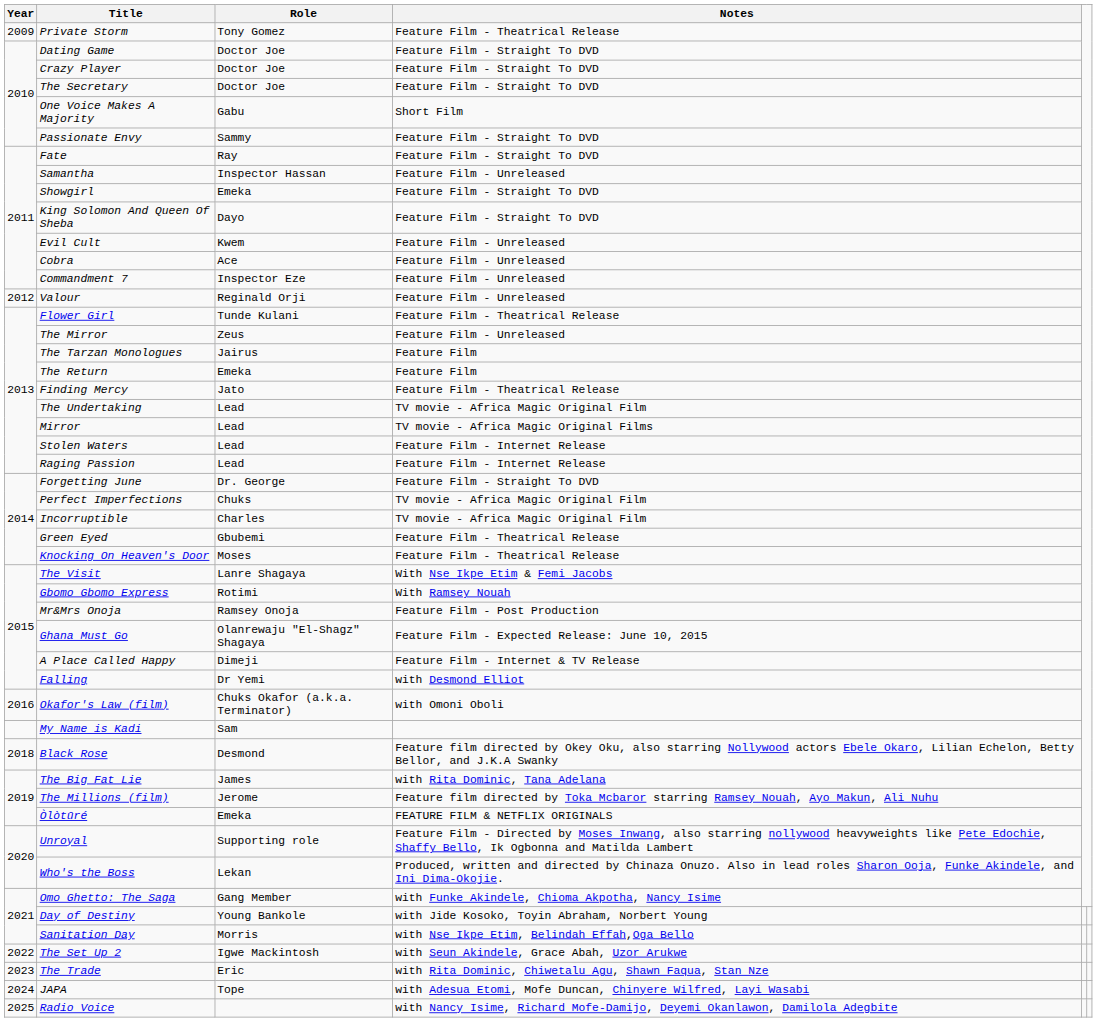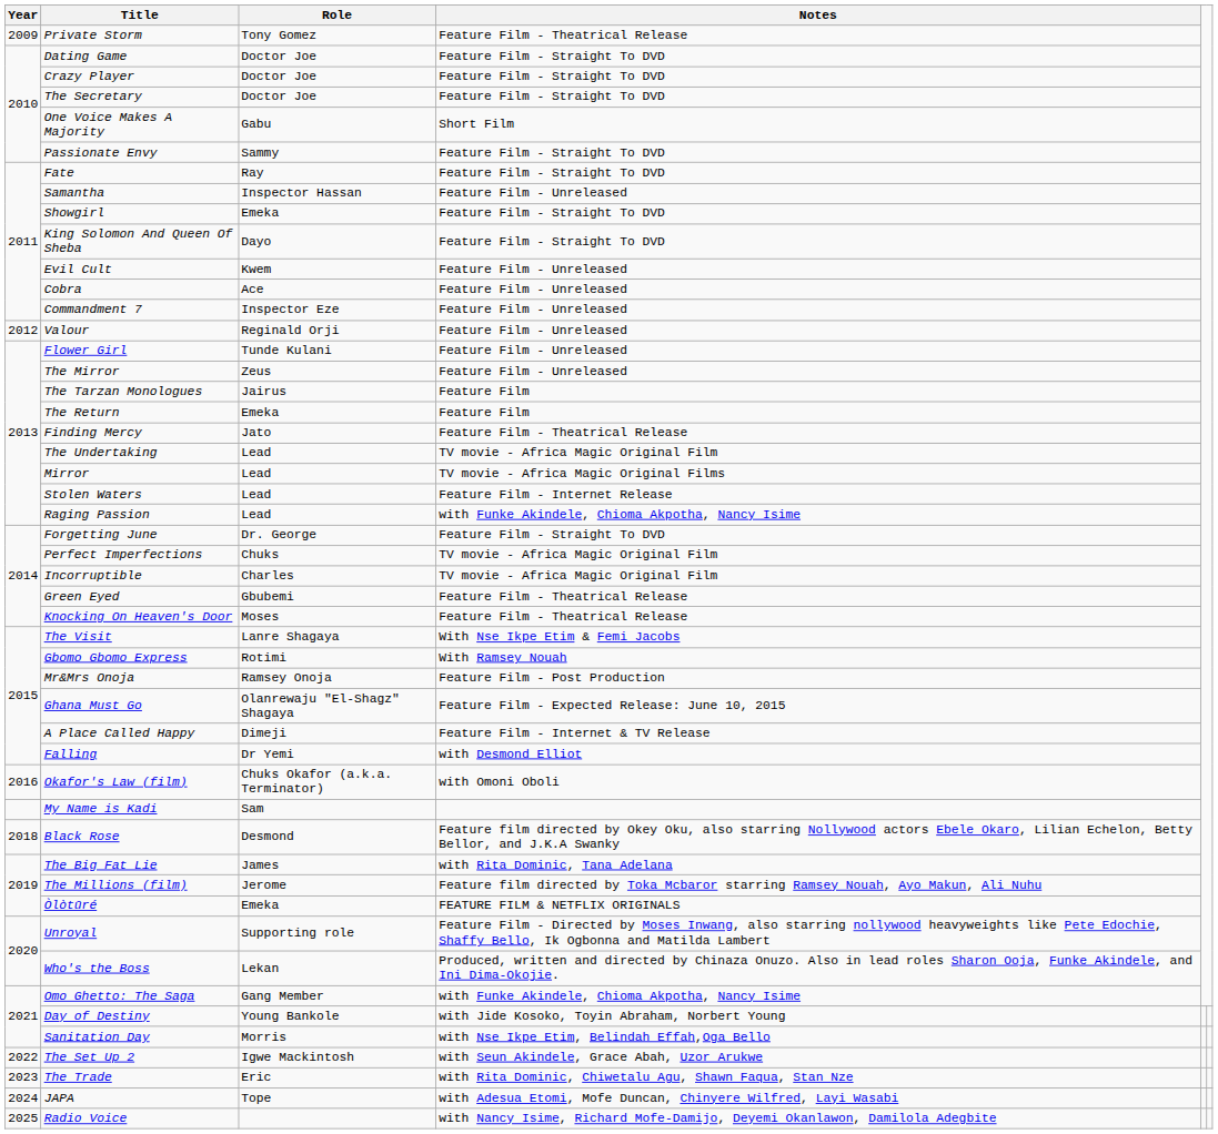 <table class="wikitable">
 <tr>
 <th>Year</th>
 <th>Title</th>
 <th>Role</th>
 <th>Notes</th>
 </tr>
 <tr>
 <td>2009</td>
 <td><em>Private Storm</em></td>
 <td>Tony Gomez</td>
 <td>Feature Film - Theatrical Release</td>
 </tr>
 <tr>
 <td rowspan="5">2010</td>
 <td><em>Dating Game</em></td>
 <td>Doctor Joe</td>
 <td>Feature Film - Straight To DVD</td>
 </tr>
 <tr>
 <td><em>Crazy Player</em></td>
 <td>Doctor Joe</td>
 <td>Feature Film - Straight To DVD</td>
 </tr>
 <tr>
 <td><em>The Secretary</em></td>
 <td>Doctor Joe</td>
 <td>Feature Film - Straight To DVD</td>
 </tr>
 <tr>
 <td><em>One Voice Makes A Majority</em></td>
 <td>Gabu</td>
 <td>Short Film</td>
 </tr>
 <tr>
 <td><em>Passionate Envy</em></td>
 <td>Sammy</td>
 <td>Feature Film - Straight To DVD</td>
 </tr>
 <tr>
 <td rowspan="7">2011</td>
 <td><em>Fate</em></td>
 <td>Ray</td>
 <td>Feature Film - Straight To DVD</td>
 </tr>
 <tr>
 <td><em>Samantha</em></td>
 <td>Inspector Hassan</td>
 <td>Feature Film - Unreleased</td>
 </tr>
 <tr>
 <td><em>Showgirl</em></td>
 <td>Emeka</td>
 <td>Feature Film - Straight To DVD</td>
 </tr>
 <tr>
 <td><em>King Solomon And Queen Of Sheba</em></td>
 <td>Dayo</td>
 <td>Feature Film - Straight To DVD</td>
 </tr>
 <tr>
 <td><em>Evil Cult</em></td>
 <td>Kwem</td>
 <td>Feature Film - Unreleased</td>
 </tr>
 <tr>
 <td><em>Cobra</em></td>
 <td>Ace</td>
 <td>Feature Film - Unreleased</td>
 </tr>
 <tr>
 <td><em>Commandment 7</em></td>
 <td>Inspector Eze</td>
 <td>Feature Film - Unreleased</td>
 </tr>
 <tr>
 <td>2012</td>
 <td><em>Valour</em></td>
 <td>Reginald Orji</td>
 <td>Feature Film - Unreleased</td>
 </tr>
 <tr>
 <td rowspan="9">2013</td>
 <td><em><a href='#'>Flower Girl</a></em></td>
 <td>Tunde Kulani</td>
-<td>Feature Film - Theatrical Release</td>
+<td>Feature Film - Unreleased</td>
 </tr>
 <tr>
 <td><em>The Mirror</em></td>
 <td>Zeus</td>
 <td>Feature Film - Unreleased</td>
 </tr>
 <tr>
 <td><em>The Tarzan Monologues</em></td>
 <td>Jairus</td>
 <td>Feature Film</td>
 </tr>
 <tr>
 <td><em>The Return</em></td>
 <td>Emeka</td>
 <td>Feature Film</td>
 </tr>
 <tr>
 <td><em>Finding Mercy</em></td>
 <td>Jato</td>
 <td>Feature Film - Theatrical Release</td>
 </tr>
 <tr>
 <td><em>The Undertaking</em></td>
 <td>Lead</td>
 <td>TV movie - Africa Magic Original Film</td>
 </tr>
 <tr>
 <td><em>Mirror</em></td>
 <td>Lead</td>
 <td>TV movie - Africa Magic Original Films</td>
 </tr>
 <tr>
 <td><em>Stolen Waters</em></td>
 <td>Lead</td>
 <td>Feature Film - Internet Release</td>
 </tr>
 <tr>
 <td><em>Raging Passion</em></td>
 <td>Lead</td>
-<td>Feature Film - Internet Release</td>
+<td>with <a href='#'>Funke Akindele</a>, <a href='#'>Chioma Akpotha</a>, <a href='#'>Nancy Isime</a></td>
 </tr>
 <tr>
 <td rowspan="5">2014</td>
 <td><em>Forgetting June</em></td>
 <td>Dr. George</td>
 <td>Feature Film - Straight To DVD</td>
 </tr>
 <tr>
 <td><em>Perfect Imperfections</em></td>
 <td>Chuks</td>
 <td>TV movie - Africa Magic Original Film</td>
 </tr>
 <tr>
 <td><em>Incorruptible</em></td>
 <td>Charles</td>
 <td>TV movie - Africa Magic Original Film</td>
 </tr>
 <tr>
 <td><em>Green Eyed</em></td>
 <td>Gbubemi</td>
 <td>Feature Film - Theatrical Release</td>
 </tr>
 <tr>
 <td><em><a href='#'>Knocking On Heaven's Door</a></em></td>
 <td>Moses</td>
 <td>Feature Film - Theatrical Release</td>
 </tr>
 <tr>
 <td rowspan="6">2015</td>
 <td><em><a href='#'>The Visit</a></em></td>
 <td>Lanre Shagaya</td>
 <td>With <a href='#'>Nse Ikpe Etim</a> & <a href='#'>Femi Jacobs</a></td>
 </tr>
 <tr>
 <td><em><a href='#'>Gbomo Gbomo Express</a></em></td>
 <td>Rotimi</td>
 <td>With <a href='#'>Ramsey Nouah</a></td>
 </tr>
 <tr>
 <td><em>Mr&Mrs Onoja</em></td>
 <td>Ramsey Onoja</td>
 <td>Feature Film - Post Production</td>
 </tr>
 <tr>
 <td><em><a href='#'>Ghana Must Go</a></em></td>
 <td>Olanrewaju "El-Shagz" Shagaya</td>
 <td>Feature Film - Expected Release: June 10, 2015</td>
 </tr>
 <tr>
 <td><em>A Place Called Happy</em></td>
 <td>Dimeji</td>
 <td>Feature Film - Internet & TV Release</td>
 </tr>
 <tr>
 <td><em><a href='#'>Falling</a></em></td>
 <td>Dr Yemi</td>
 <td>with <a href='#'>Desmond Elliot</a></td>
 </tr>
 <tr>
 <td>2016</td>
 <td><em><a href='#'>Okafor's Law (film)</a></em></td>
 <td>Chuks Okafor (a.k.a. Terminator)</td>
 <td>with Omoni Oboli</td>
 </tr>
 <tr>
 <td></td>
 <td><em><a href='#'>My Name is Kadi</a></em></td>
 <td>Sam</td>
 <td></td>
 </tr>
 <tr>
 <td>2018</td>
 <td><em><a href='#'>Black Rose</a></em></td>
 <td>Desmond</td>
 <td>Feature film directed by Okey Oku, also starring <a href='#'>Nollywood</a> actors <a href='#'>Ebele Okaro</a>, Lilian Echelon, Betty Bellor, and J.K.A Swanky</td>
 </tr>
 <tr>
 <td rowspan="3">2019</td>
 <td><em><a href='#'>The Big Fat Lie </a></em></td>
 <td>James</td>
 <td>with <a href='#'>Rita Dominic</a>, <a href='#'>Tana Adelana</a></td>
 </tr>
 <tr>
 <td><em><a href='#'>The Millions (film)</a></em></td>
 <td>Jerome</td>
 <td>Feature film directed by <a href='#'>Toka Mcbaror</a> starring <a href='#'>Ramsey Nouah</a>, <a href='#'>Ayo Makun</a>, <a href='#'>Ali Nuhu</a></td>
 </tr>
 <tr>
 <td><em><a href='#'>Òlòtūré</a></em></td>
 <td>Emeka</td>
 <td>FEATURE FILM & NETFLIX ORIGINALS</td>
 </tr>
 <tr>
 <td rowspan="2">2020</td>
 <td><em><a href='#'>Unroyal</a></em></td>
 <td>Supporting role</td>
 <td>Feature Film - Directed by <a href='#'>Moses Inwang</a>, also starring <a href='#'>nollywood</a> heavyweights like <a href='#'>Pete Edochie</a>, <a href='#'>Shaffy Bello</a>, Ik Ogbonna and Matilda Lambert</td>
 </tr>
 <tr>
 <td><em><a href='#'>Who's the Boss</a></em></td>
 <td>Lekan</td>
 <td>Produced, written and directed by Chinaza Onuzo. Also in lead roles <a href='#'>Sharon Ooja</a>, <a href='#'>Funke Akindele</a>, and <a href='#'>Ini Dima-Okojie</a>.</td>
 </tr>
 <tr>
 <td rowspan="3">2021</td>
 <td><em><a href='#'>Omo Ghetto: The Saga</a></em></td>
 <td>Gang Member</td>
 <td>with <a href='#'>Funke Akindele</a>, <a href='#'>Chioma Akpotha</a>, <a href='#'>Nancy Isime</a></td>
 </tr>
 <tr>
 <td><em><a href='#'>Day of Destiny</a></em></td>
 <td>Young Bankole</td>
 <td>with Jide Kosoko, Toyin Abraham, Norbert Young</td>
 <td></td>
 <td></td>
 </tr>
 <tr>
 <td><em><a href='#'>Sanitation Day</a></em></td>
 <td>Morris</td>
 <td>with <a href='#'>Nse Ikpe Etim</a>, <a href='#'>Belindah Effah</a>,<a href='#'>Oga Bello</a></td>
 <td></td>
 <td></td>
 </tr>
 <tr>
 <td>2022</td>
 <td><em><a href='#'>The Set Up 2</a></em></td>
 <td>Igwe Mackintosh</td>
 <td>with <a href='#'>Seun Akindele</a>, Grace Abah, <a href='#'>Uzor Arukwe</a></td>
 <td></td>
 <td></td>
 </tr>
 <tr>
 <td>2023</td>
 <td><em><a href='#'>The Trade</a></em></td>
 <td>Eric</td>
 <td>with <a href='#'>Rita Dominic</a>, <a href='#'>Chiwetalu Agu</a>, <a href='#'>Shawn Faqua</a>, <a href='#'>Stan Nze</a></td>
 <td></td>
 <td></td>
 </tr>
 <tr>
 <td>2024</td>
 <td><em>JAPA</em></td>
 <td>Tope</td>
 <td>with <a href='#'>Adesua Etomi</a>, Mofe Duncan, <a href='#'>Chinyere Wilfred</a>, <a href='#'>Layi Wasabi</a></td>
 <td></td>
 <td></td>
 </tr>
 <tr>
 <td>2025</td>
 <td><em><a href='#'>Radio Voice</a></em></td>
 <td></td>
 <td>with <a href='#'>Nancy Isime</a>, <a href='#'>Richard Mofe-Damijo</a>, <a href='#'>Deyemi Okanlawon</a>, <a href='#'>Damilola Adegbite</a></td>
 <td></td>
 <td></td>
 </tr>
 </table>
